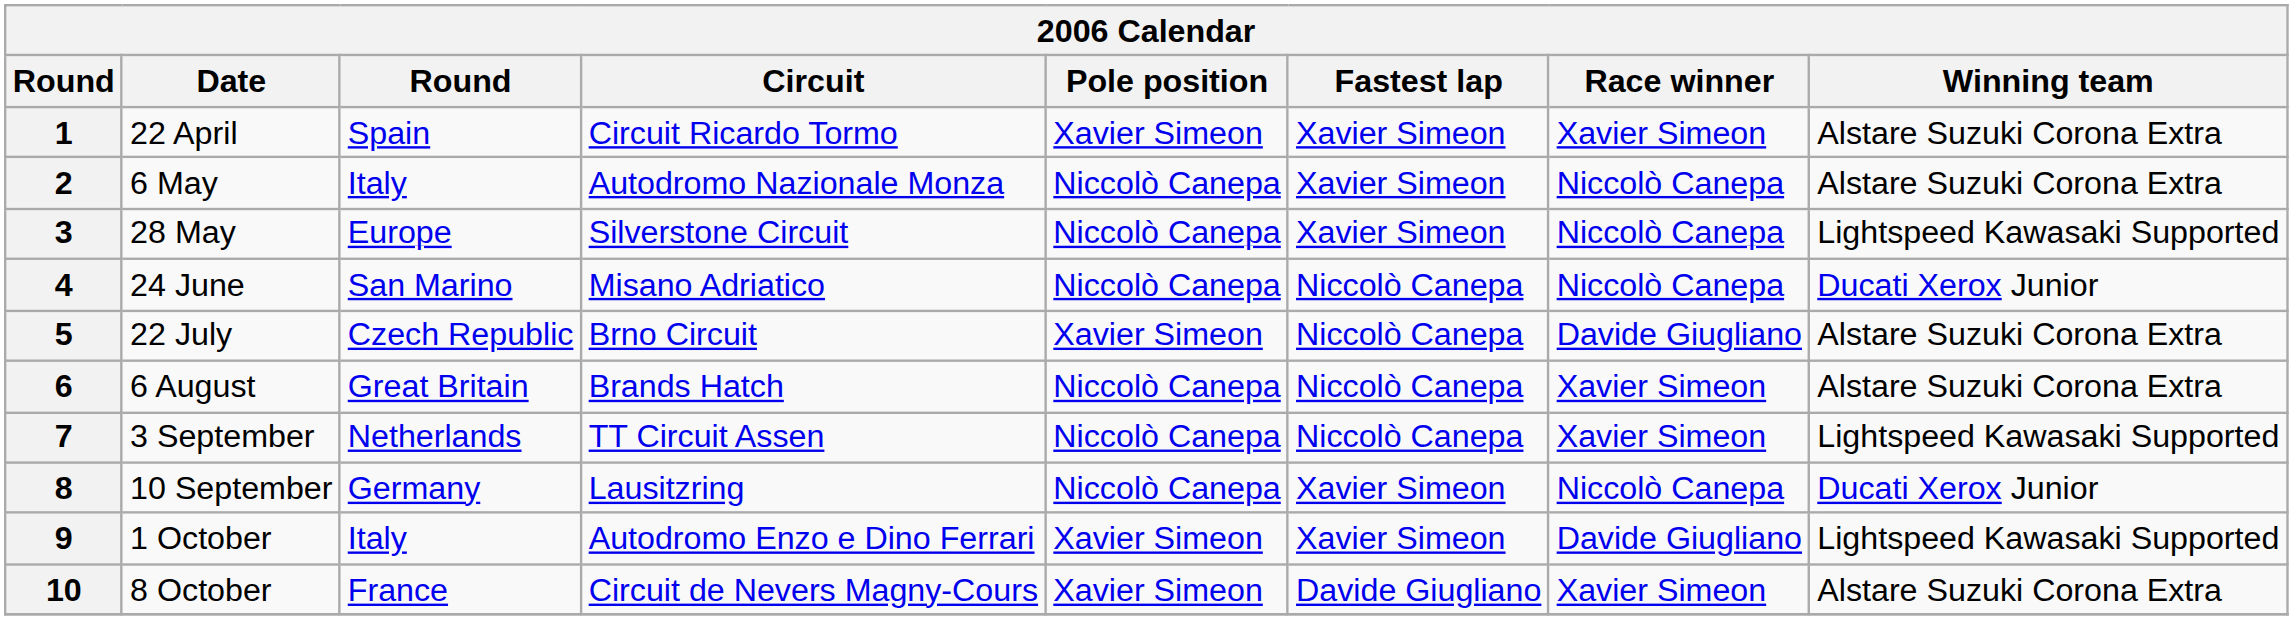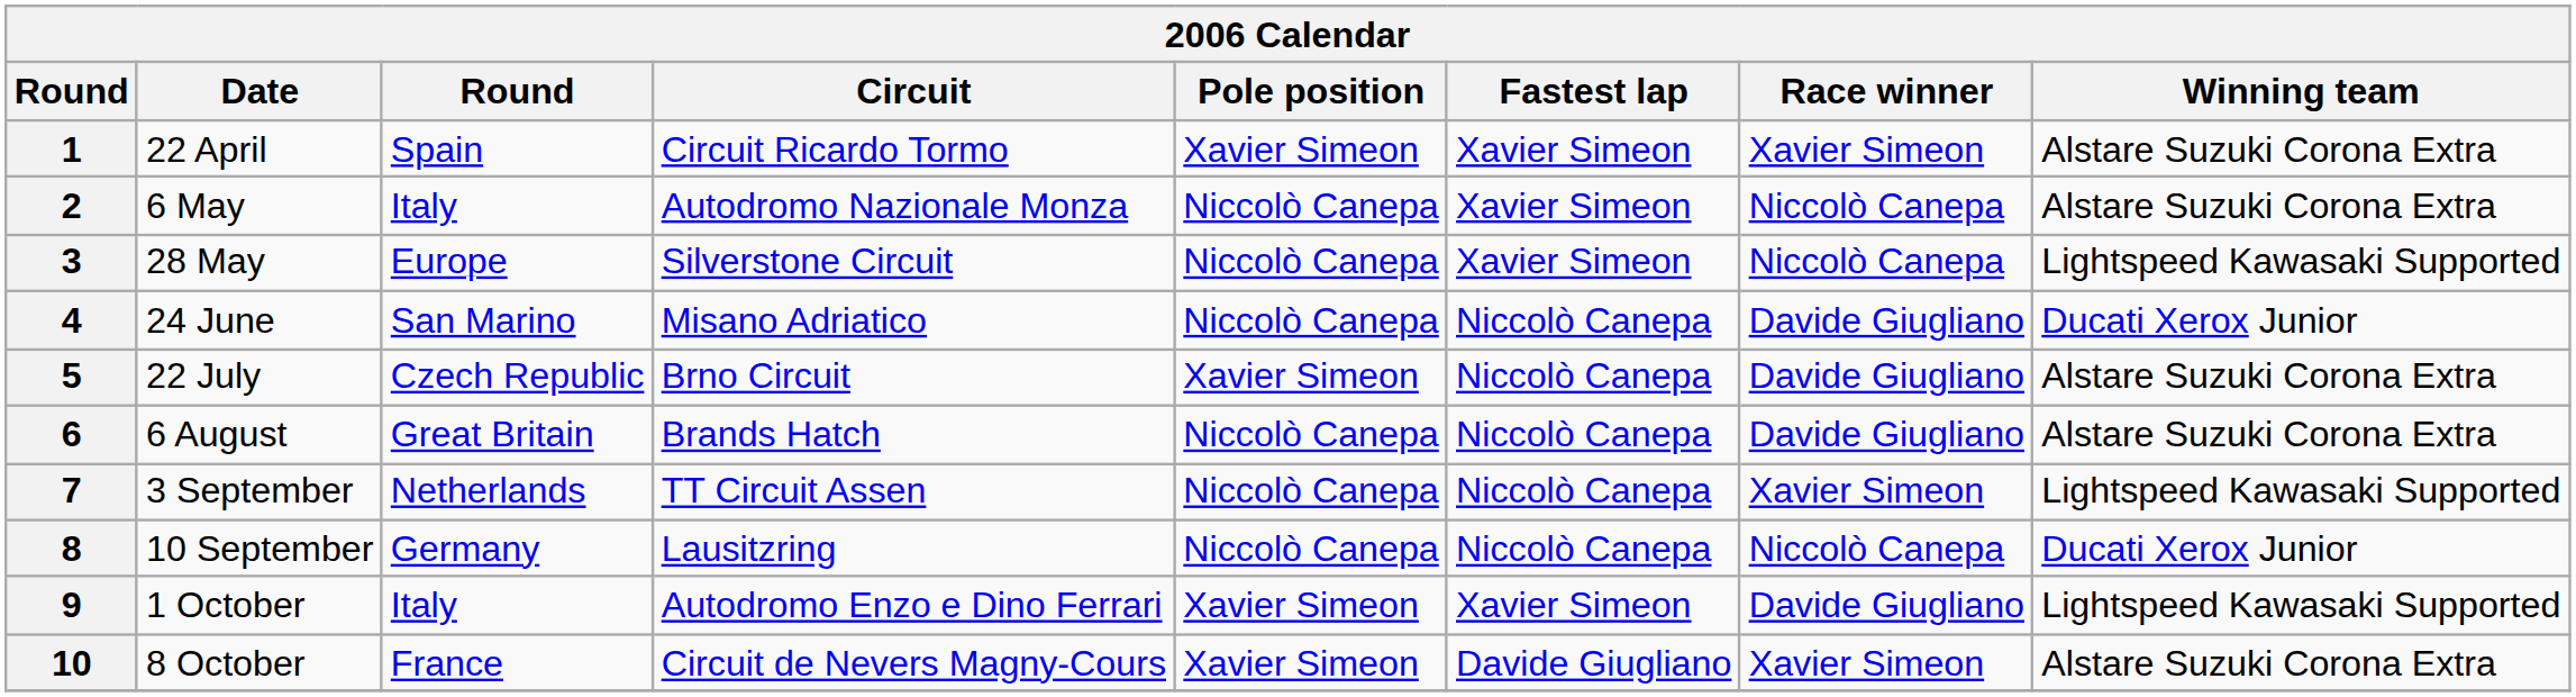 <table class="wikitable" style="font-size: 85%; text-align: left">
 <tr>
 <th colspan=8>2006 Calendar</th>
 </tr>
 <tr>
 <th>Round</th>
 <th>Date</th>
 <th>Round</th>
 <th>Circuit</th>
 <th>Pole position</th>
 <th>Fastest lap</th>
 <th>Race winner</th>
 <th>Winning team</th>
 </tr>
 <tr>
 <th>1</th>
 <td>22 April</td>
 <td> <a href='#'>Spain</a></td>
 <td><a href='#'>Circuit Ricardo Tormo</a></td>
 <td> <a href='#'>Xavier Simeon</a></td>
 <td> <a href='#'>Xavier Simeon</a></td>
 <td> <a href='#'>Xavier Simeon</a></td>
 <td>Alstare Suzuki Corona Extra</td>
 </tr>
 <tr>
 <th>2</th>
 <td>6 May</td>
 <td> <a href='#'>Italy</a></td>
 <td><a href='#'>Autodromo Nazionale Monza</a></td>
 <td> <a href='#'>Niccolò Canepa</a></td>
 <td> <a href='#'>Xavier Simeon</a></td>
 <td> <a href='#'>Niccolò Canepa</a></td>
 <td>Alstare Suzuki Corona Extra</td>
 </tr>
 <tr>
 <th>3</th>
 <td>28 May</td>
 <td> <a href='#'>Europe</a></td>
 <td><a href='#'>Silverstone Circuit</a></td>
 <td> <a href='#'>Niccolò Canepa</a></td>
 <td> <a href='#'>Xavier Simeon</a></td>
 <td> <a href='#'>Niccolò Canepa</a></td>
 <td>Lightspeed Kawasaki Supported</td>
 </tr>
 <tr>
 <th>4</th>
 <td>24 June</td>
 <td> <a href='#'>San Marino</a></td>
 <td><a href='#'>Misano Adriatico</a></td>
 <td> <a href='#'>Niccolò Canepa</a></td>
 <td> <a href='#'>Niccolò Canepa</a></td>
-<td> <a href='#'>Niccolò Canepa</a></td>
+<td> <a href='#'>Davide Giugliano</a></td>
 <td><a href='#'>Ducati Xerox</a> Junior</td>
 </tr>
 <tr>
 <th>5</th>
 <td>22 July</td>
 <td> <a href='#'>Czech Republic</a></td>
 <td><a href='#'>Brno Circuit</a></td>
 <td> <a href='#'>Xavier Simeon</a></td>
 <td> <a href='#'>Niccolò Canepa</a></td>
 <td> <a href='#'>Davide Giugliano</a></td>
 <td>Alstare Suzuki Corona Extra</td>
 </tr>
 <tr>
 <th>6</th>
 <td>6 August</td>
 <td> <a href='#'>Great Britain</a></td>
 <td><a href='#'>Brands Hatch</a></td>
 <td> <a href='#'>Niccolò Canepa</a></td>
 <td> <a href='#'>Niccolò Canepa</a></td>
-<td> <a href='#'>Xavier Simeon</a></td>
+<td> <a href='#'>Davide Giugliano</a></td>
 <td>Alstare Suzuki Corona Extra</td>
 </tr>
 <tr>
 <th>7</th>
 <td>3 September</td>
 <td> <a href='#'>Netherlands</a></td>
 <td><a href='#'>TT Circuit Assen</a></td>
 <td> <a href='#'>Niccolò Canepa</a></td>
 <td> <a href='#'>Niccolò Canepa</a></td>
 <td> <a href='#'>Xavier Simeon</a></td>
 <td>Lightspeed Kawasaki Supported</td>
 </tr>
 <tr>
 <th>8</th>
 <td>10 September</td>
 <td> <a href='#'>Germany</a></td>
 <td><a href='#'>Lausitzring</a></td>
 <td> <a href='#'>Niccolò Canepa</a></td>
-<td> <a href='#'>Xavier Simeon</a></td>
+<td> <a href='#'>Niccolò Canepa</a></td>
 <td> <a href='#'>Niccolò Canepa</a></td>
 <td><a href='#'>Ducati Xerox</a> Junior</td>
 </tr>
 <tr>
 <th>9</th>
 <td>1 October</td>
 <td> <a href='#'>Italy</a></td>
 <td><a href='#'>Autodromo Enzo e Dino Ferrari</a></td>
 <td> <a href='#'>Xavier Simeon</a></td>
 <td> <a href='#'>Xavier Simeon</a></td>
 <td> <a href='#'>Davide Giugliano</a></td>
 <td>Lightspeed Kawasaki Supported</td>
 </tr>
 <tr>
 <th>10</th>
 <td>8 October</td>
 <td> <a href='#'>France</a></td>
 <td><a href='#'>Circuit de Nevers Magny-Cours</a></td>
 <td> <a href='#'>Xavier Simeon</a></td>
 <td> <a href='#'>Davide Giugliano</a></td>
 <td> <a href='#'>Xavier Simeon</a></td>
 <td>Alstare Suzuki Corona Extra</td>
 </tr>
 <tr>
 </tr>
 </table>
